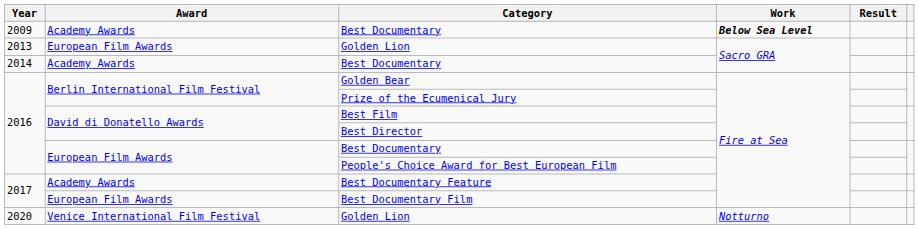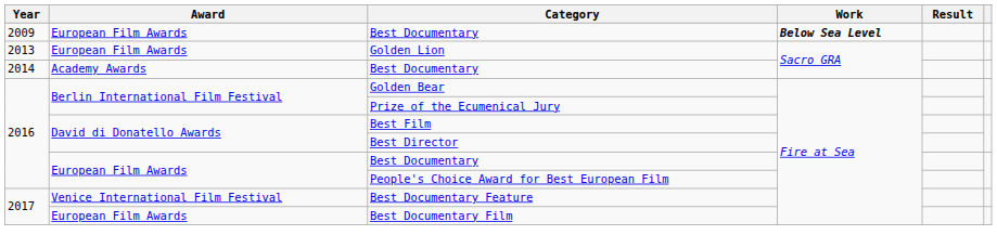 <table class="wikitable sortable plainrowheaders" style="width: 90%;">
 <tr style="background:#ccc; text-align:center;">
 <th scope="col">Year</th>
 <th scope="col">Award</th>
 <th scope="col">Category</th>
 <th scope="col">Work</th>
 <th scope="col">Result</th>
 <th scope="col" class="unsortable"></th>
 </tr>
 <tr>
 <td>2009</td>
-<td><a href='#'>Academy Awards</a></td>
+<td><a href='#'>European Film Awards</a></td>
 <td><a href='#'>Best Documentary</a></td>
 <td><strong><em>Below Sea Level</em></strong></td>
 <td></td>
 <td align="center"></td>
 </tr>
 <tr>
 <td>2013</td>
 <td><a href='#'>European Film Awards</a></td>
 <td><a href='#'>Golden Lion</a></td>
 <td rowspan="2"><em><a href='#'>Sacro GRA</a></em></td>
 <td></td>
 <td align="center"></td>
 </tr>
 <tr>
 <td>2014</td>
 <td><a href='#'>Academy Awards</a></td>
 <td><a href='#'>Best Documentary</a></td>
 <td></td>
 <td align="center"></td>
 </tr>
 <tr>
 <td rowspan="6">2016</td>
 <td rowspan="2"><a href='#'>Berlin International Film Festival</a></td>
 <td><a href='#'>Golden Bear</a></td>
 <td rowspan="8"><em><a href='#'>Fire at Sea</a></em></td>
 <td></td>
 <td rowspan="2" align="center"></td>
 </tr>
 <tr>
 <td><a href='#'>Prize of the Ecumenical Jury</a></td>
 <td></td>
 </tr>
 <tr>
 <td rowspan="2"><a href='#'>David di Donatello Awards</a></td>
 <td><a href='#'>Best Film</a></td>
 <td></td>
 <td rowspan="2" align="center"></td>
 </tr>
 <tr>
 <td><a href='#'>Best Director</a></td>
 <td></td>
 </tr>
 <tr>
 <td rowspan="2"><a href='#'>European Film Awards</a></td>
 <td><a href='#'>Best Documentary</a></td>
 <td></td>
 <td rowspan="2" align="center"></td>
 </tr>
 <tr>
 <td><a href='#'>People's Choice Award for Best European Film</a></td>
 <td></td>
 </tr>
 <tr>
 <td rowspan="2">2017</td>
-<td><a href='#'>Academy Awards</a></td>
+<td><a href='#'>Venice International Film Festival</a></td>
 <td><a href='#'>Best Documentary Feature</a></td>
 <td></td>
 <td align="center"></td>
 </tr>
 <tr>
 <td><a href='#'>European Film Awards</a></td>
 <td><a href='#'>Best Documentary Film</a></td>
 <td></td>
 <td align="center"></td>
 </tr>
-<tr>
-<td>2020</td>
-<td><a href='#'>Venice International Film Festival</a></td>
-<td><a href='#'>Golden Lion</a></td>
-<td><em><a href='#'>Notturno</a></em></td>
-<td></td>
-<td align="center"></td>
-</tr>
 </table>
